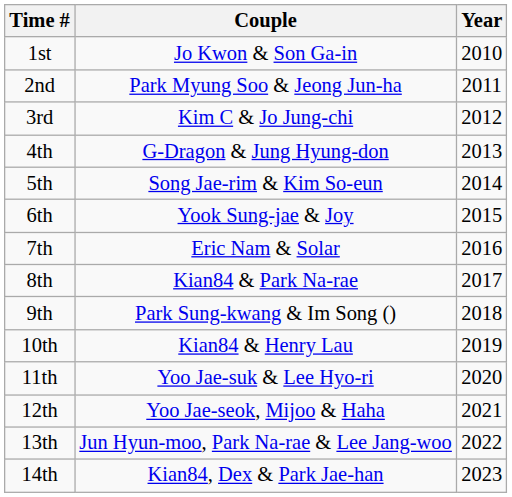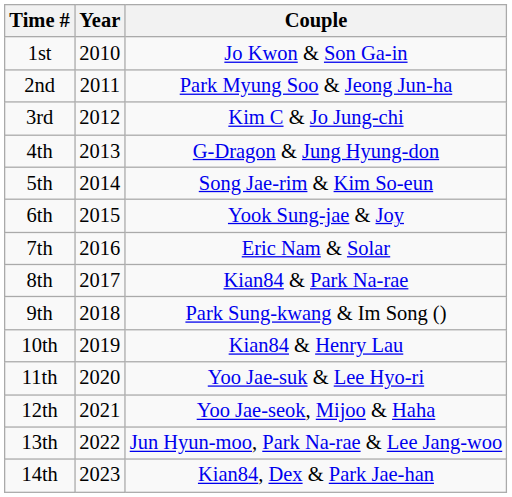 <table class="wikitable sortable" style="text-align:center">
 <tr>
 <th>Time #</th>
+<th>Year</th>
 <th>Couple</th>
-<th>Year</th>
 </tr>
 <tr>
 <td>1st</td>
+<td>2010</td>
 <td><a href='#'>Jo Kwon</a> & <a href='#'>Son Ga-in</a></td>
-<td>2010</td>
 </tr>
 <tr>
 <td>2nd</td>
+<td>2011</td>
 <td><a href='#'>Park Myung Soo</a> & <a href='#'>Jeong Jun-ha</a></td>
-<td>2011</td>
 </tr>
 <tr>
 <td>3rd</td>
+<td>2012</td>
 <td><a href='#'>Kim C</a> & <a href='#'>Jo Jung-chi</a></td>
-<td>2012</td>
 </tr>
 <tr>
 <td>4th</td>
+<td>2013</td>
 <td><a href='#'>G-Dragon</a> & <a href='#'>Jung Hyung-don</a><br></td>
-<td>2013</td>
 </tr>
 <tr>
 <td>5th</td>
+<td>2014</td>
 <td><a href='#'>Song Jae-rim</a> & <a href='#'>Kim So-eun</a></td>
-<td>2014</td>
 </tr>
 <tr>
 <td>6th</td>
+<td>2015</td>
 <td><a href='#'>Yook Sung-jae</a> & <a href='#'>Joy</a></td>
-<td>2015</td>
 </tr>
 <tr>
 <td>7th</td>
+<td>2016</td>
 <td><a href='#'>Eric Nam</a> & <a href='#'>Solar</a></td>
-<td>2016</td>
 </tr>
 <tr>
 <td>8th</td>
+<td>2017</td>
 <td><a href='#'>Kian84</a> & <a href='#'>Park Na-rae</a></td>
-<td>2017</td>
 </tr>
 <tr>
 <td>9th</td>
+<td>2018</td>
 <td><a href='#'>Park Sung-kwang</a> & Im Song ()</td>
-<td>2018</td>
 </tr>
 <tr>
 <td>10th</td>
+<td>2019</td>
 <td><a href='#'>Kian84</a> & <a href='#'>Henry Lau</a></td>
-<td>2019</td>
 </tr>
 <tr>
 <td>11th</td>
+<td>2020</td>
 <td><a href='#'>Yoo Jae-suk</a> & <a href='#'>Lee Hyo-ri</a></td>
-<td>2020</td>
 </tr>
 <tr>
 <td>12th</td>
+<td>2021</td>
 <td><a href='#'>Yoo Jae-seok</a>, <a href='#'>Mijoo</a> & <a href='#'>Haha</a></td>
-<td>2021</td>
 </tr>
 <tr>
 <td>13th</td>
+<td>2022</td>
 <td><a href='#'>Jun Hyun-moo</a>, <a href='#'>Park Na-rae</a> & <a href='#'>Lee Jang-woo</a></td>
-<td>2022</td>
 </tr>
 <tr>
 <td>14th</td>
+<td>2023</td>
 <td><a href='#'>Kian84</a>, <a href='#'>Dex</a> & <a href='#'>Park Jae-han</a></td>
-<td>2023</td>
 </tr>
 </table>
